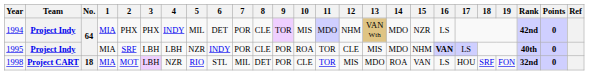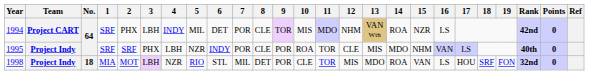 <table class="wikitable" style="text-align:center; font-size:85%">
 <tr>
 <th>Year</th>
 <th>Team</th>
 <th>No.</th>
 <th>1</th>
 <th>2</th>
 <th>3</th>
 <th>4</th>
 <th>5</th>
 <th>6</th>
 <th>7</th>
 <th>8</th>
 <th>9</th>
 <th>10</th>
 <th>11</th>
 <th>12</th>
 <th>13</th>
 <th>14</th>
 <th>15</th>
 <th>16</th>
 <th>17</th>
 <th>18</th>
 <th>19</th>
 <th>Rank</th>
 <th>Points</th>
 <th>Ref</th>
 </tr>
 <tr>
 <td><a href='#'>1994</a></td>
-<th nowrap><a href='#'>Project Indy</a></th>
+<th nowrap><a href='#'>Project CART</a></th>
 <th rowspan=2>64</th>
-<td><a href='#'>MIA</a></td>
+<td><a href='#'>SRF</a></td>
 <td>PHX</td>
-<td>PHX</td>
+<td>LBH</td>
 <td><a href='#'>INDY</a></td>
 <td>MIL</td>
 <td>DET</td>
 <td>POR</td>
 <td>CLE</td>
 <td style="background:#EFCFFF;">TOR<br></td>
 <td>MIS</td>
 <td style="background:#CFCFFF;">MDO<br></td>
 <td>NHM</td>
 <td style="background:#DFC484;">VAN<br><small>Wth</small></td>
-<td>MDO</td>
+<td>ROA</td>
 <td>NZR</td>
 <td>LS</td>
 <td colspan=3></td>
 <td style="background:#CFCFFF;"><strong>42nd</strong></td>
 <td style="background:#CFCFFF;"><strong>0</strong></td>
 <th></th>
 </tr>
 <tr>
 <td><a href='#'>1995</a></td>
 <th nowrap><a href='#'>Project Indy</a></th>
-<td>MIA</td>
 <td><a href='#'>SRF</a></td>
-<td>LBH</td>
+<td><a href='#'>SRF</a></td>
+<td>PHX</td>
 <td>LBH</td>
 <td>NZR</td>
 <td><a href='#'>INDY</a></td>
 <td>POR</td>
 <td>CLE</td>
 <td>POR</td>
 <td>ROA</td>
 <td>TOR</td>
 <td>CLE</td>
 <td>MIS</td>
 <td>MDO</td>
 <td>NHM</td>
-<td style="background:#CFCFFF;"><strong>VAN<br></strong></td>
+<td style="background:#CFCFFF;">VAN<br></td>
 <td style="background:#CFCFFF;">LS<br></td>
 <td colspan=2></td>
 <td style="background:#CFCFFF;"><strong>40th</strong></td>
 <td style="background:#CFCFFF;"><strong>0</strong></td>
 <th></th>
 </tr>
 <tr>
 <td><a href='#'>1998</a></td>
-<th nowrap><a href='#'>Project CART</a></th>
+<th nowrap><a href='#'>Project Indy</a></th>
 <th>18</th>
 <td><a href='#'>MIA</a></td>
 <td><a href='#'>MOT</a></td>
 <td style="background:#EFCFFF;">LBH<br></td>
 <td>NZR</td>
 <td><a href='#'>RIO</a></td>
 <td>STL</td>
 <td>MIL</td>
 <td>DET</td>
 <td>POR</td>
 <td>CLE</td>
 <td><a href='#'>TOR</a></td>
 <td>MIS</td>
 <td>MDO</td>
 <td>ROA</td>
 <td>VAN</td>
 <td>LS</td>
 <td>HOU</td>
 <td><a href='#'>SRF</a></td>
 <td><a href='#'>FON</a></td>
 <td style="background:#CFCFFF;"><strong>32nd</strong></td>
 <td style="background:#CFCFFF;"><strong>0</strong></td>
 <th></th>
 </tr>
 </table>
